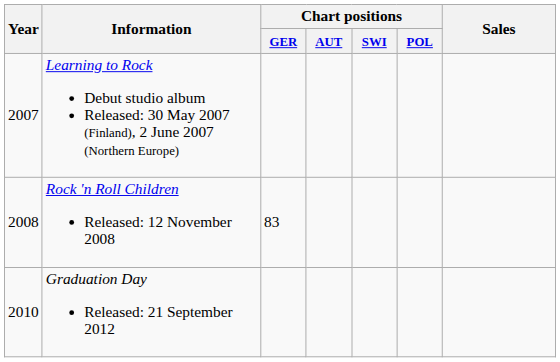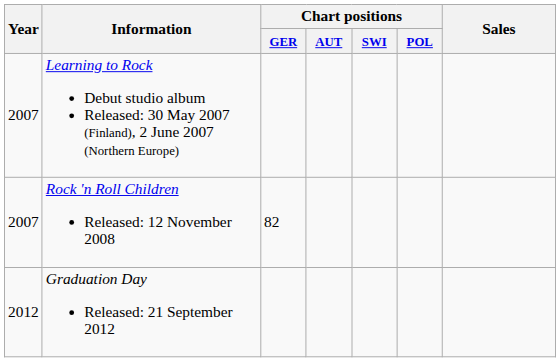 <table class="wikitable">
 <tr>
 <th style="text-align:center;" rowspan="2">Year</th>
 <th style="width:220px; text-align:center;" rowspan="2">Information</th>
 <th style="text-align:center;" colspan="4">Chart positions</th>
 <th style="width:110px; text-align:center;" rowspan="2">Sales</th>
 </tr>
 <tr>
 <th width="40"><small><a href='#'>GER</a></small></th>
 <th width="40"><small><a href='#'>AUT</a></small></th>
 <th width="40"><small><a href='#'>SWI</a></small></th>
 <th width="40"><small><a href='#'>POL</a></small></th>
 </tr>
 <tr>
 <td style="text-align:center;">2007</td>
 <td align="left"><em><a href='#'>Learning to Rock</a></em><br><ul><li>Debut studio album</li><li>Released: 30 May 2007 <small>(Finland)</small>, 2 June 2007 <small>(Northern Europe)</small></li></ul></td>
 <td></td>
 <td></td>
 <td></td>
 <td></td>
 <td style="text-align:center;"></td>
 </tr>
 <tr>
-<td style="text-align:center;">2008</td>
+<td style="text-align:center;">2007</td>
 <td align="left"><em><a href='#'>Rock 'n Roll Children</a></em><br><ul><li>Released: 12 November 2008</li></ul></td>
-<td>83</td>
+<td>82</td>
 <td></td>
 <td></td>
 <td></td>
 <td style="text-align:center;"></td>
 </tr>
 <tr>
-<td style="text-align:center;">2010</td>
+<td style="text-align:center;">2012</td>
 <td align="left"><em>Graduation Day</em><br><ul><li>Released: 21 September 2012</li></ul></td>
 <td></td>
 <td></td>
 <td></td>
 <td></td>
 <td style="text-align:center;"></td>
 </tr>
 </table>
